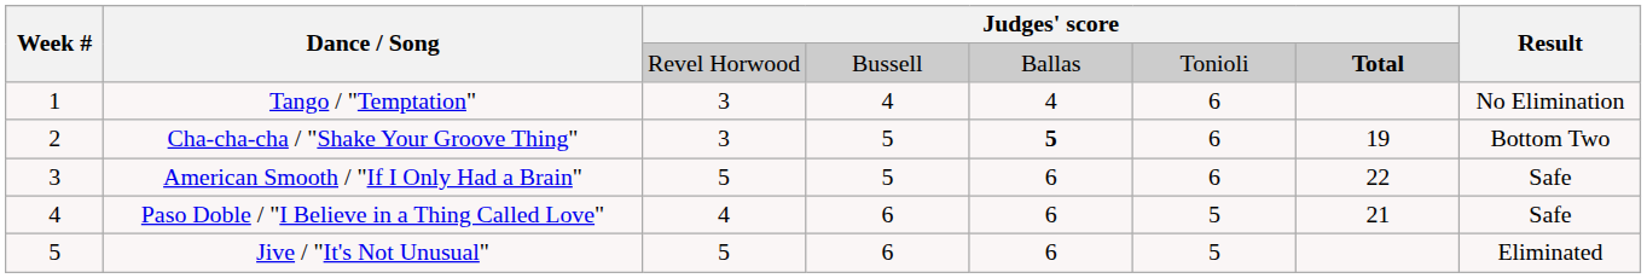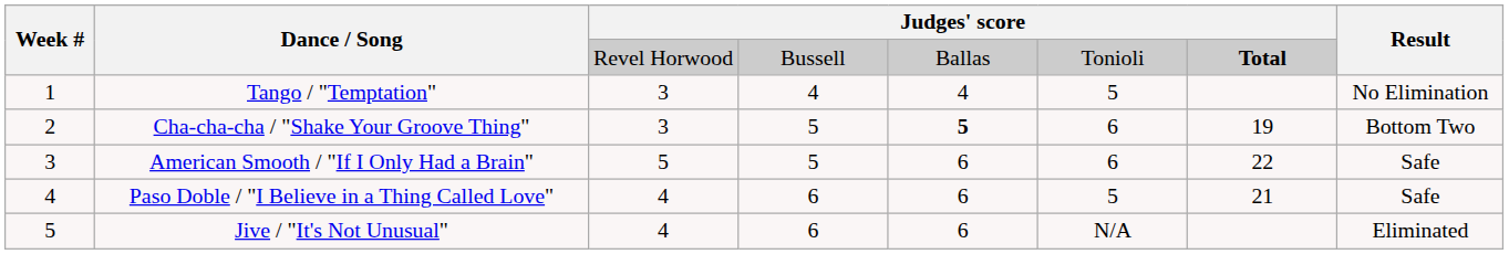 <table class="wikitable collapsible collapsed">
 <tr style="text-align:Center; background:#ccc;">
 <th rowspan="2">Week #</th>
 <th rowspan="2">Dance / Song</th>
 <th colspan="5">Judges' score</th>
 <th rowspan="2">Result</th>
 </tr>
 <tr style="text-align:center; background:#ccc;">
 <td style="width:10%; ">Revel Horwood</td>
 <td style="width:10%; ">Bussell</td>
 <td style="width:10%; ">Ballas</td>
 <td style="width:10%; ">Tonioli</td>
 <td style="width:10%; "><strong>Total</strong></td>
 </tr>
 <tr style="text-align: center; background:#faf6f6;">
 <td>1</td>
 <td><a href='#'>Tango</a> / "<a href='#'>Temptation</a>"</td>
 <td>3</td>
 <td>4</td>
 <td>4</td>
-<td>6</td>
+<td>5</td>
 <td></td>
 <td>No Elimination</td>
 </tr>
 <tr style="text-align: center; background:#faf6f6;">
 <td>2</td>
 <td><a href='#'>Cha-cha-cha</a> / "<a href='#'>Shake Your Groove Thing</a>"</td>
 <td>3</td>
 <td>5</td>
 <td><strong>5</strong></td>
 <td>6</td>
 <td>19</td>
 <td>Bottom Two</td>
 </tr>
 <tr style="text-align:center; background:#faf6f6;">
 <td>3</td>
 <td><a href='#'>American Smooth</a> / "<a href='#'>If I Only Had a Brain</a>"</td>
 <td>5</td>
 <td>5</td>
 <td>6</td>
 <td>6</td>
 <td>22</td>
 <td>Safe</td>
 </tr>
 <tr style="text-align:center; background:#faf6f6;">
 <td>4</td>
 <td><a href='#'>Paso Doble</a> / "<a href='#'>I Believe in a Thing Called Love</a>"</td>
 <td>4</td>
 <td>6</td>
 <td>6</td>
 <td>5</td>
 <td>21</td>
 <td>Safe</td>
 </tr>
 <tr style="text-align:center; background:#faf6f6;">
 <td>5</td>
 <td><a href='#'>Jive</a> / "<a href='#'>It's Not Unusual</a>"</td>
-<td>5</td>
+<td>4</td>
 <td>6</td>
 <td>6</td>
-<td>5</td>
+<td>N/A</td>
 <td></td>
 <td>Eliminated</td>
 </tr>
 </table>
